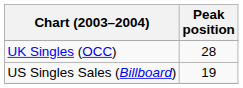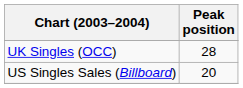 <table class="wikitable sortable">
 <tr>
 <th align="left">Chart (2003–2004)</th>
 <th align="center">Peak<br>position</th>
 </tr>
 <tr>
 </tr>
 <tr>
 </tr>
 <tr>
 </tr>
 <tr>
 <td align="left"><a href='#'>UK Singles</a> (<a href='#'>OCC</a>)</td>
 <td align="center">28</td>
 </tr>
 <tr>
 <td align="left">US Singles Sales (<em><a href='#'>Billboard</a></em>)</td>
-<td align="center">19</td>
+<td align="center">20</td>
 </tr>
 <tr>
 </tr>
 </table>
